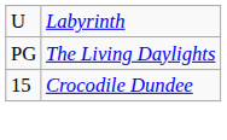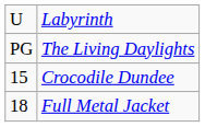 <table class="wikitable sortable" style="margin:auto; margin:auto;">
 <tr>
 <td>U</td>
 <td><em><a href='#'>Labyrinth</a></em></td>
 </tr>
 <tr>
 <td>PG</td>
 <td><em><a href='#'>The Living Daylights</a></em></td>
 </tr>
 <tr>
 <td>15</td>
 <td><em><a href='#'>Crocodile Dundee</a></em></td>
 </tr>
+<tr>
+<td>18</td>
+<td><em><a href='#'>Full Metal Jacket</a></em></td>
+</tr>
 </table>
